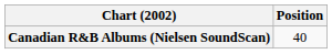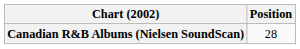 <table class="wikitable plainrowheaders" style="text-align:center">
 <tr>
 <th scope="col">Chart (2002)</th>
 <th scope="col">Position</th>
 </tr>
 <tr>
 <th scope="row">Canadian R&B Albums (Nielsen SoundScan)</th>
-<td>40</td>
+<td>28</td>
 </tr>
 </table>
